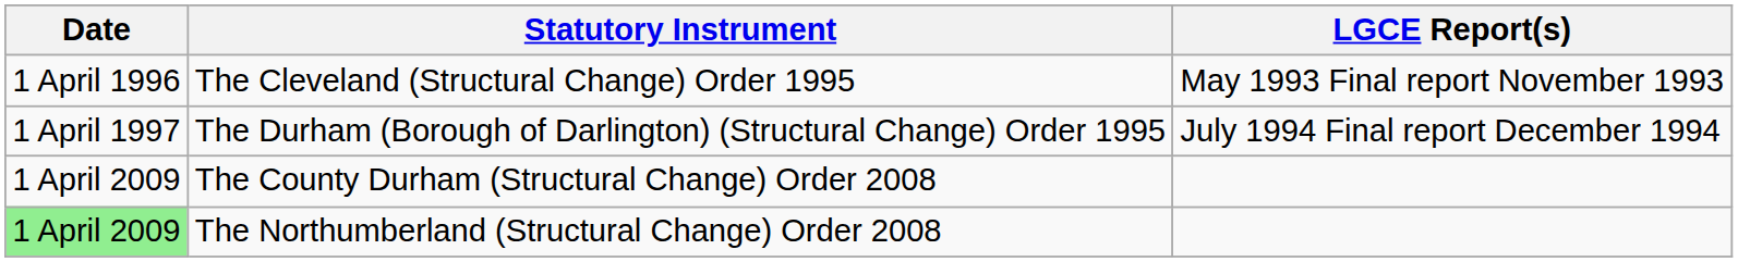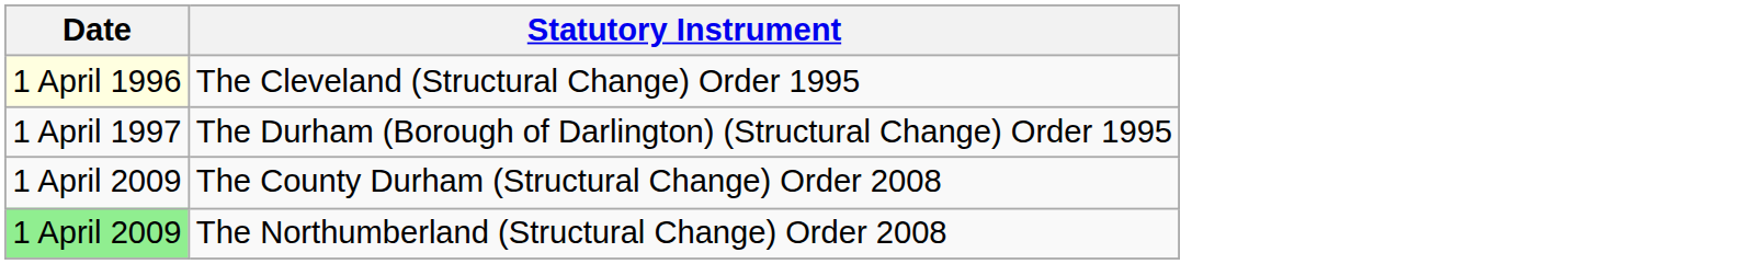 <table class="wikitable sortable">
 <tr>
 <th>Date</th>
 <th><a href='#'>Statutory Instrument</a></th>
-<th><a href='#'>LGCE</a> Report(s)</th>
 </tr>
 <tr>
-<td>1 April 1996</td>
+<td style="background: lightyellow;">1 April 1996</td>
 <td>The Cleveland (Structural Change) Order 1995</td>
-<td> May 1993 Final report November 1993</td>
 </tr>
 <tr>
 <td>1 April 1997</td>
 <td>The Durham (Borough of Darlington) (Structural Change) Order 1995</td>
-<td> July 1994 Final report December 1994</td>
 </tr>
 <tr>
 <td>1 April 2009</td>
 <td>The County Durham (Structural Change) Order 2008</td>
-<td></td>
 </tr>
 <tr>
 <td style="background: lightgreen;">1 April 2009</td>
 <td>The Northumberland (Structural Change) Order 2008</td>
-<td></td>
 </tr>
 </table>
